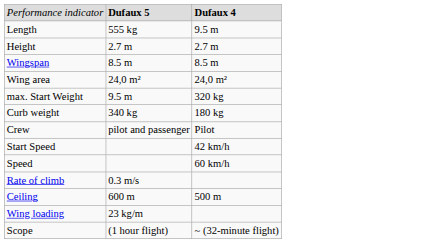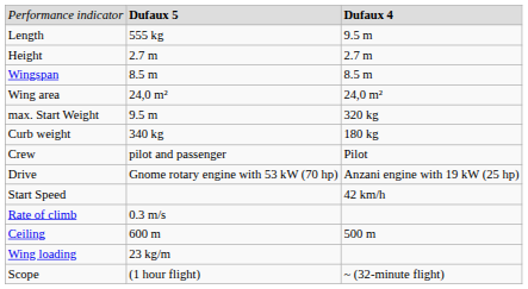 <table Class = "wikitable sortable">
 <tr>
 <td style="background:#DDDDDD;"><em>Performance indicator</em></td>
 <td style="background:#DDDDDD;"><strong>Dufaux 5</strong></td>
 <td style="background:#DDDDDD;"><strong>Dufaux 4</strong> </td>
 </tr>
 <tr>
 <td>Length</td>
 <td>555 kg</td>
 <td>9.5 m</td>
 </tr>
 <tr>
 <td>Height</td>
 <td>2.7 m</td>
 <td>2.7 m</td>
 </tr>
 <tr>
 <td><a href='#'>Wingspan</a></td>
 <td>8.5 m</td>
 <td>8.5 m</td>
 </tr>
 <tr>
 <td>Wing area</td>
 <td>24,0 m²</td>
 <td>24,0 m²</td>
 </tr>
 <tr>
 <td>max. Start Weight</td>
 <td>9.5 m</td>
 <td>320 kg</td>
 </tr>
 <tr>
 <td>Curb weight</td>
 <td>340 kg</td>
 <td>180 kg</td>
 </tr>
 <tr>
 <td>Crew</td>
 <td>pilot and passenger</td>
 <td>Pilot</td>
 </tr>
 <tr>
+<td>Drive</td>
+<td>Gnome rotary engine with 53 kW (70 hp)</td>
+<td>Anzani engine with 19 kW (25 hp)</td>
+</tr>
+<tr>
 <td>Start Speed</td>
 <td></td>
 <td>42 km/h</td>
-</tr>
-<tr>
-<td>Speed</td>
-<td></td>
-<td>60 km/h</td>
 </tr>
 <tr>
 <td><a href='#'>Rate of climb</a></td>
 <td>0.3 m/s</td>
 <td></td>
 </tr>
 <tr>
 <td><a href='#'>Ceiling</a></td>
 <td>600 m</td>
 <td>500 m</td>
 </tr>
 <tr>
 <td><a href='#'>Wing loading</a></td>
 <td>23 kg/m</td>
 <td></td>
 </tr>
 <tr>
 <td>Scope</td>
 <td> (1 hour flight)</td>
 <td>~  (32-minute flight)</td>
 </tr>
 </table>
